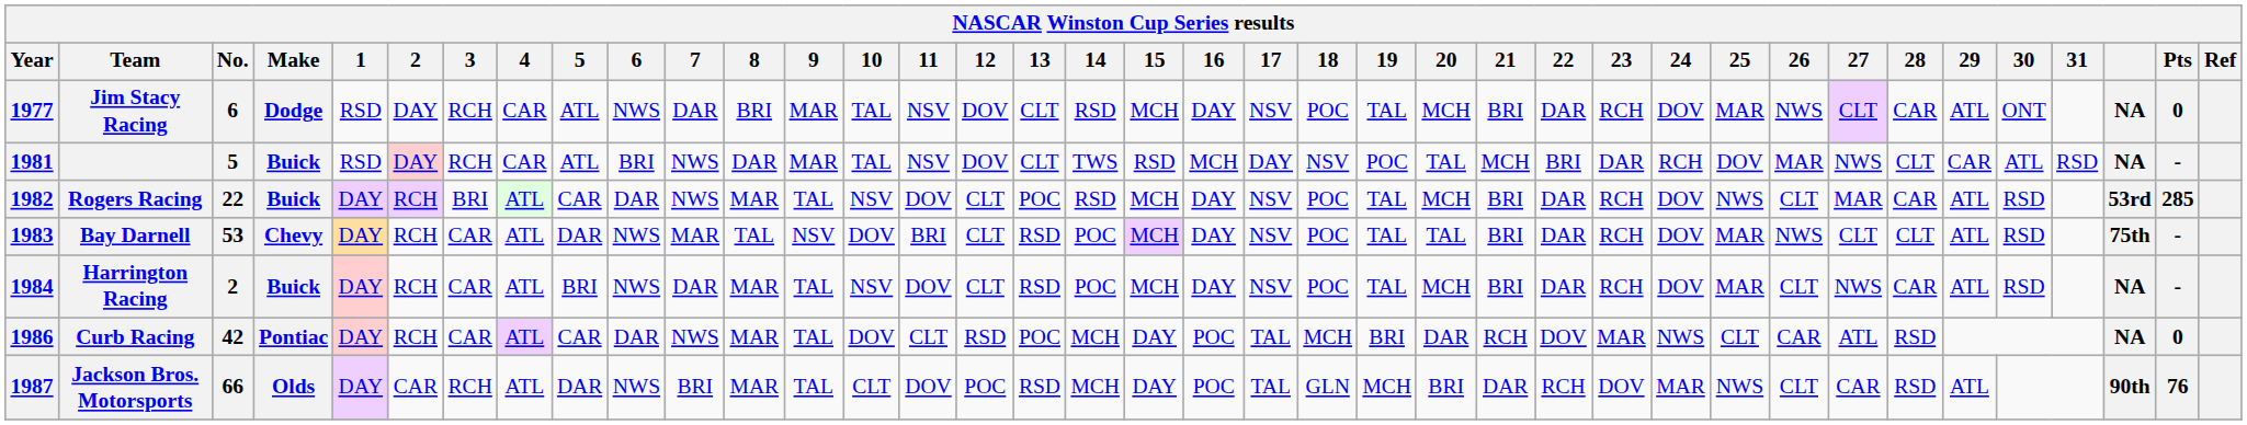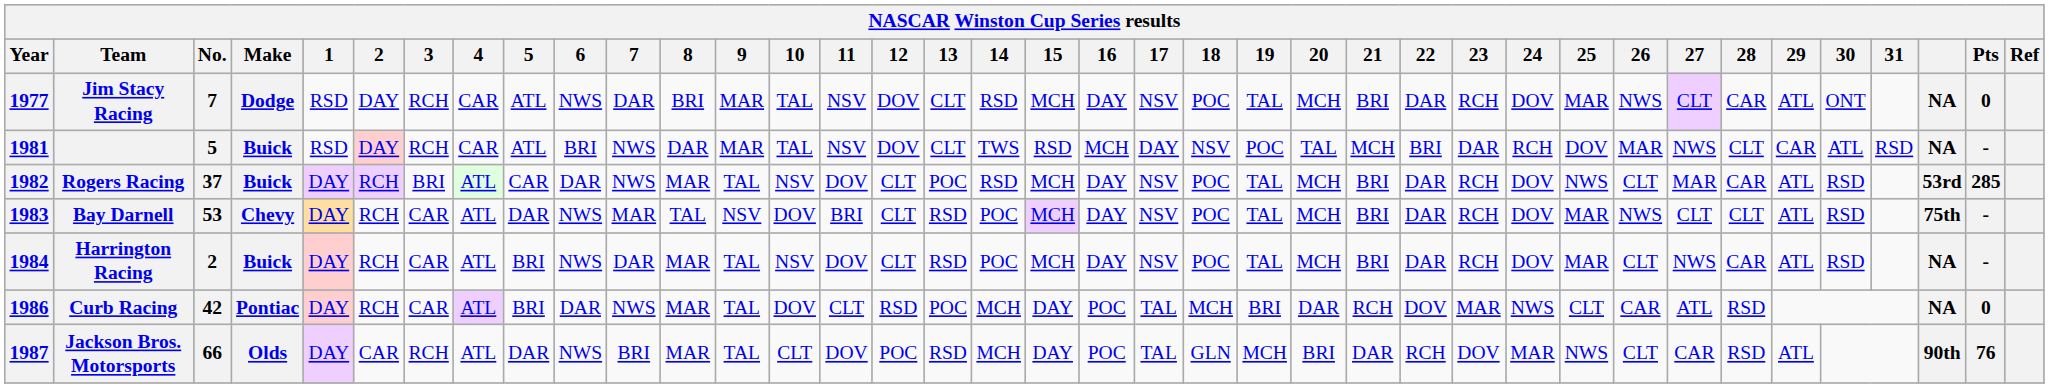 <table class="wikitable" style="text-align:center; font-size:75%">
 <tr>
 <th colspan=45><a href='#'>NASCAR</a> <a href='#'>Winston Cup Series</a> results</th>
 </tr>
 <tr>
 <th>Year</th>
 <th>Team</th>
 <th>No.</th>
 <th>Make</th>
 <th>1</th>
 <th>2</th>
 <th>3</th>
 <th>4</th>
 <th>5</th>
 <th>6</th>
 <th>7</th>
 <th>8</th>
 <th>9</th>
 <th>10</th>
 <th>11</th>
 <th>12</th>
 <th>13</th>
 <th>14</th>
 <th>15</th>
 <th>16</th>
 <th>17</th>
 <th>18</th>
 <th>19</th>
 <th>20</th>
 <th>21</th>
 <th>22</th>
 <th>23</th>
 <th>24</th>
 <th>25</th>
 <th>26</th>
 <th>27</th>
 <th>28</th>
 <th>29</th>
 <th>30</th>
 <th>31</th>
 <th></th>
 <th>Pts</th>
 <th>Ref</th>
 </tr>
 <tr>
 <th><a href='#'>1977</a></th>
 <th><a href='#'>Jim Stacy Racing</a></th>
-<th>6</th>
+<th>7</th>
 <th><a href='#'>Dodge</a></th>
 <td><a href='#'>RSD</a></td>
 <td><a href='#'>DAY</a></td>
 <td><a href='#'>RCH</a></td>
 <td><a href='#'>CAR</a></td>
 <td><a href='#'>ATL</a></td>
 <td><a href='#'>NWS</a></td>
 <td><a href='#'>DAR</a></td>
 <td><a href='#'>BRI</a></td>
 <td><a href='#'>MAR</a></td>
 <td><a href='#'>TAL</a></td>
 <td><a href='#'>NSV</a></td>
 <td><a href='#'>DOV</a></td>
 <td><a href='#'>CLT</a></td>
 <td><a href='#'>RSD</a></td>
 <td><a href='#'>MCH</a></td>
 <td><a href='#'>DAY</a></td>
 <td><a href='#'>NSV</a></td>
 <td><a href='#'>POC</a></td>
 <td><a href='#'>TAL</a></td>
 <td><a href='#'>MCH</a></td>
 <td><a href='#'>BRI</a></td>
 <td><a href='#'>DAR</a></td>
 <td><a href='#'>RCH</a></td>
 <td><a href='#'>DOV</a></td>
 <td><a href='#'>MAR</a></td>
 <td><a href='#'>NWS</a></td>
 <td style="background:#EFCFFF;"><a href='#'>CLT</a><br></td>
 <td><a href='#'>CAR</a></td>
 <td><a href='#'>ATL</a></td>
 <td><a href='#'>ONT</a></td>
 <td></td>
 <th>NA</th>
 <th>0</th>
 <th></th>
 </tr>
 <tr>
 <th><a href='#'>1981</a></th>
 <th></th>
 <th>5</th>
 <th><a href='#'>Buick</a></th>
 <td><a href='#'>RSD</a></td>
 <td style="background:#FFCFCF;"><a href='#'>DAY</a><br></td>
 <td><a href='#'>RCH</a></td>
 <td><a href='#'>CAR</a></td>
 <td><a href='#'>ATL</a></td>
 <td><a href='#'>BRI</a></td>
 <td><a href='#'>NWS</a></td>
 <td><a href='#'>DAR</a></td>
 <td><a href='#'>MAR</a></td>
 <td><a href='#'>TAL</a></td>
 <td><a href='#'>NSV</a></td>
 <td><a href='#'>DOV</a></td>
 <td><a href='#'>CLT</a></td>
 <td><a href='#'>TWS</a></td>
 <td><a href='#'>RSD</a></td>
 <td><a href='#'>MCH</a></td>
 <td><a href='#'>DAY</a></td>
 <td><a href='#'>NSV</a></td>
 <td><a href='#'>POC</a></td>
 <td><a href='#'>TAL</a></td>
 <td><a href='#'>MCH</a></td>
 <td><a href='#'>BRI</a></td>
 <td><a href='#'>DAR</a></td>
 <td><a href='#'>RCH</a></td>
 <td><a href='#'>DOV</a></td>
 <td><a href='#'>MAR</a></td>
 <td><a href='#'>NWS</a></td>
 <td><a href='#'>CLT</a></td>
 <td><a href='#'>CAR</a></td>
 <td><a href='#'>ATL</a></td>
 <td><a href='#'>RSD</a></td>
 <th>NA</th>
 <th>-</th>
 <th></th>
 </tr>
 <tr>
 <th><a href='#'>1982</a></th>
 <th><a href='#'>Rogers Racing</a></th>
-<th>22</th>
+<th>37</th>
 <th><a href='#'>Buick</a></th>
 <td style="background:#EFCFFF;"><a href='#'>DAY</a><br></td>
 <td style="background:#EFCFFF;"><a href='#'>RCH</a><br></td>
 <td><a href='#'>BRI</a></td>
 <td style="background:#DFFFDF;"><a href='#'>ATL</a><br></td>
 <td><a href='#'>CAR</a></td>
 <td><a href='#'>DAR</a></td>
 <td><a href='#'>NWS</a></td>
 <td><a href='#'>MAR</a></td>
 <td><a href='#'>TAL</a></td>
 <td><a href='#'>NSV</a></td>
 <td><a href='#'>DOV</a></td>
 <td><a href='#'>CLT</a></td>
 <td><a href='#'>POC</a></td>
 <td><a href='#'>RSD</a></td>
 <td><a href='#'>MCH</a></td>
 <td><a href='#'>DAY</a></td>
 <td><a href='#'>NSV</a></td>
 <td><a href='#'>POC</a></td>
 <td><a href='#'>TAL</a></td>
 <td><a href='#'>MCH</a></td>
 <td><a href='#'>BRI</a></td>
 <td><a href='#'>DAR</a></td>
 <td><a href='#'>RCH</a></td>
 <td><a href='#'>DOV</a></td>
 <td><a href='#'>NWS</a></td>
 <td><a href='#'>CLT</a></td>
 <td><a href='#'>MAR</a></td>
 <td><a href='#'>CAR</a></td>
 <td><a href='#'>ATL</a></td>
 <td><a href='#'>RSD</a></td>
 <td></td>
 <th>53rd</th>
 <th>285</th>
 <th></th>
 </tr>
 <tr>
 <th><a href='#'>1983</a></th>
 <th><a href='#'>Bay Darnell</a></th>
 <th>53</th>
 <th><a href='#'>Chevy</a></th>
 <td style="background:#FFDF9F;"><a href='#'>DAY</a><br></td>
 <td><a href='#'>RCH</a></td>
 <td><a href='#'>CAR</a></td>
 <td><a href='#'>ATL</a></td>
 <td><a href='#'>DAR</a></td>
 <td><a href='#'>NWS</a></td>
 <td><a href='#'>MAR</a></td>
 <td><a href='#'>TAL</a></td>
 <td><a href='#'>NSV</a></td>
 <td><a href='#'>DOV</a></td>
 <td><a href='#'>BRI</a></td>
 <td><a href='#'>CLT</a></td>
 <td><a href='#'>RSD</a></td>
 <td><a href='#'>POC</a></td>
 <td style="background:#EFCFFF;"><a href='#'>MCH</a><br></td>
 <td><a href='#'>DAY</a></td>
 <td><a href='#'>NSV</a></td>
 <td><a href='#'>POC</a></td>
 <td><a href='#'>TAL</a></td>
-<td><a href='#'>TAL</a></td>
+<td><a href='#'>MCH</a></td>
 <td><a href='#'>BRI</a></td>
 <td><a href='#'>DAR</a></td>
 <td><a href='#'>RCH</a></td>
 <td><a href='#'>DOV</a></td>
 <td><a href='#'>MAR</a></td>
 <td><a href='#'>NWS</a></td>
 <td><a href='#'>CLT</a></td>
 <td><a href='#'>CLT</a></td>
 <td><a href='#'>ATL</a></td>
 <td><a href='#'>RSD</a></td>
 <td></td>
 <th>75th</th>
 <th>-</th>
 <th></th>
 </tr>
 <tr>
 <th><a href='#'>1984</a></th>
 <th><a href='#'>Harrington Racing</a></th>
 <th>2</th>
 <th><a href='#'>Buick</a></th>
 <td style="background:#FFCFCF;"><a href='#'>DAY</a><br></td>
 <td><a href='#'>RCH</a></td>
 <td><a href='#'>CAR</a></td>
 <td><a href='#'>ATL</a></td>
 <td><a href='#'>BRI</a></td>
 <td><a href='#'>NWS</a></td>
 <td><a href='#'>DAR</a></td>
 <td><a href='#'>MAR</a></td>
 <td><a href='#'>TAL</a></td>
 <td><a href='#'>NSV</a></td>
 <td><a href='#'>DOV</a></td>
 <td><a href='#'>CLT</a></td>
 <td><a href='#'>RSD</a></td>
 <td><a href='#'>POC</a></td>
 <td><a href='#'>MCH</a></td>
 <td><a href='#'>DAY</a></td>
 <td><a href='#'>NSV</a></td>
 <td><a href='#'>POC</a></td>
 <td><a href='#'>TAL</a></td>
 <td><a href='#'>MCH</a></td>
 <td><a href='#'>BRI</a></td>
 <td><a href='#'>DAR</a></td>
 <td><a href='#'>RCH</a></td>
 <td><a href='#'>DOV</a></td>
 <td><a href='#'>MAR</a></td>
 <td><a href='#'>CLT</a></td>
 <td><a href='#'>NWS</a></td>
 <td><a href='#'>CAR</a></td>
 <td><a href='#'>ATL</a></td>
 <td><a href='#'>RSD</a></td>
 <td></td>
 <th>NA</th>
 <th>-</th>
 <th></th>
 </tr>
 <tr>
 <th><a href='#'>1986</a></th>
 <th><a href='#'>Curb Racing</a></th>
 <th>42</th>
 <th><a href='#'>Pontiac</a></th>
 <td style="background:#FFCFCF;"><a href='#'>DAY</a><br></td>
 <td><a href='#'>RCH</a></td>
 <td><a href='#'>CAR</a></td>
 <td style="background:#EFCFFF;"><a href='#'>ATL</a><br></td>
-<td><a href='#'>CAR</a></td>
+<td><a href='#'>BRI</a></td>
 <td><a href='#'>DAR</a></td>
 <td><a href='#'>NWS</a></td>
 <td><a href='#'>MAR</a></td>
 <td><a href='#'>TAL</a></td>
 <td><a href='#'>DOV</a></td>
 <td><a href='#'>CLT</a></td>
 <td><a href='#'>RSD</a></td>
 <td><a href='#'>POC</a></td>
 <td><a href='#'>MCH</a></td>
 <td><a href='#'>DAY</a></td>
 <td><a href='#'>POC</a></td>
 <td><a href='#'>TAL</a></td>
 <td><a href='#'>MCH</a></td>
 <td><a href='#'>BRI</a></td>
 <td><a href='#'>DAR</a></td>
 <td><a href='#'>RCH</a></td>
 <td><a href='#'>DOV</a></td>
 <td><a href='#'>MAR</a></td>
 <td><a href='#'>NWS</a></td>
 <td><a href='#'>CLT</a></td>
 <td><a href='#'>CAR</a></td>
 <td><a href='#'>ATL</a></td>
 <td><a href='#'>RSD</a></td>
 <td colspan=3></td>
 <th>NA</th>
 <th>0</th>
 <th></th>
 </tr>
 <tr>
 <th><a href='#'>1987</a></th>
 <th><a href='#'>Jackson Bros. Motorsports</a></th>
 <th>66</th>
 <th><a href='#'>Olds</a></th>
 <td style="background:#EFCFFF;"><a href='#'>DAY</a><br></td>
 <td><a href='#'>CAR</a></td>
 <td><a href='#'>RCH</a></td>
 <td><a href='#'>ATL</a></td>
 <td><a href='#'>DAR</a></td>
 <td><a href='#'>NWS</a></td>
 <td><a href='#'>BRI</a></td>
 <td><a href='#'>MAR</a></td>
 <td><a href='#'>TAL</a></td>
 <td><a href='#'>CLT</a></td>
 <td><a href='#'>DOV</a></td>
 <td><a href='#'>POC</a></td>
 <td><a href='#'>RSD</a></td>
 <td><a href='#'>MCH</a></td>
 <td><a href='#'>DAY</a></td>
 <td><a href='#'>POC</a></td>
 <td><a href='#'>TAL</a></td>
 <td><a href='#'>GLN</a></td>
 <td><a href='#'>MCH</a></td>
 <td><a href='#'>BRI</a></td>
 <td><a href='#'>DAR</a></td>
 <td><a href='#'>RCH</a></td>
 <td><a href='#'>DOV</a></td>
 <td><a href='#'>MAR</a></td>
 <td><a href='#'>NWS</a></td>
 <td><a href='#'>CLT</a></td>
 <td><a href='#'>CAR</a></td>
 <td><a href='#'>RSD</a></td>
 <td><a href='#'>ATL</a></td>
 <td colspan=2></td>
 <th>90th</th>
 <th>76</th>
 <th></th>
 </tr>
 </table>
